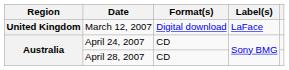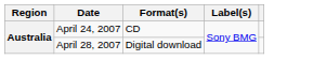 <table class="wikitable plainrowheaders">
 <tr>
 <th scope="col">Region</th>
 <th scope="col">Date</th>
 <th scope="col">Format(s)</th>
 <th scope="col">Label(s)</th>
 <th scope="col"></th>
-</tr>
-<tr>
-<th scope="row">United Kingdom</th>
-<td>March 12, 2007</td>
-<td><a href='#'>Digital download</a></td>
-<td><a href='#'>LaFace</a></td>
-<td></td>
 </tr>
 <tr>
 <th scope="row" rowspan="2">Australia</th>
 <td>April 24, 2007</td>
 <td>CD</td>
 <td rowspan="2"><a href='#'>Sony BMG</a></td>
 <td></td>
 </tr>
 <tr>
 <td>April 28, 2007</td>
-<td>CD</td>
+<td>Digital download </td>
 <td></td>
 </tr>
 </table>
